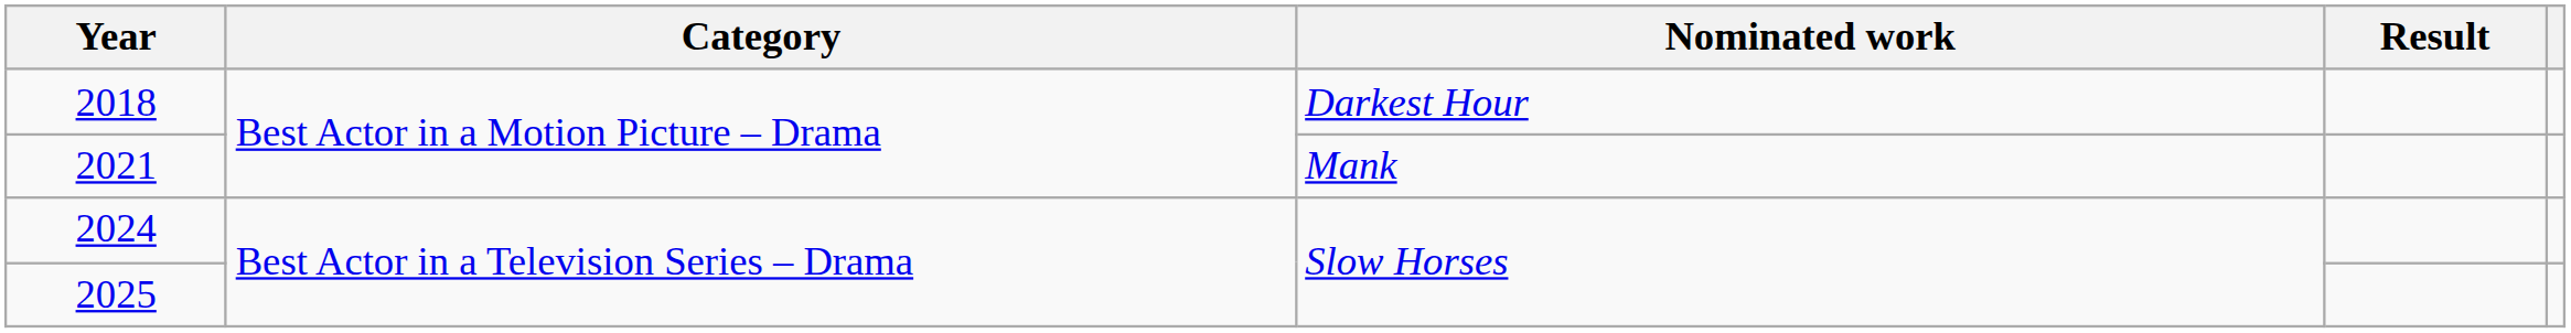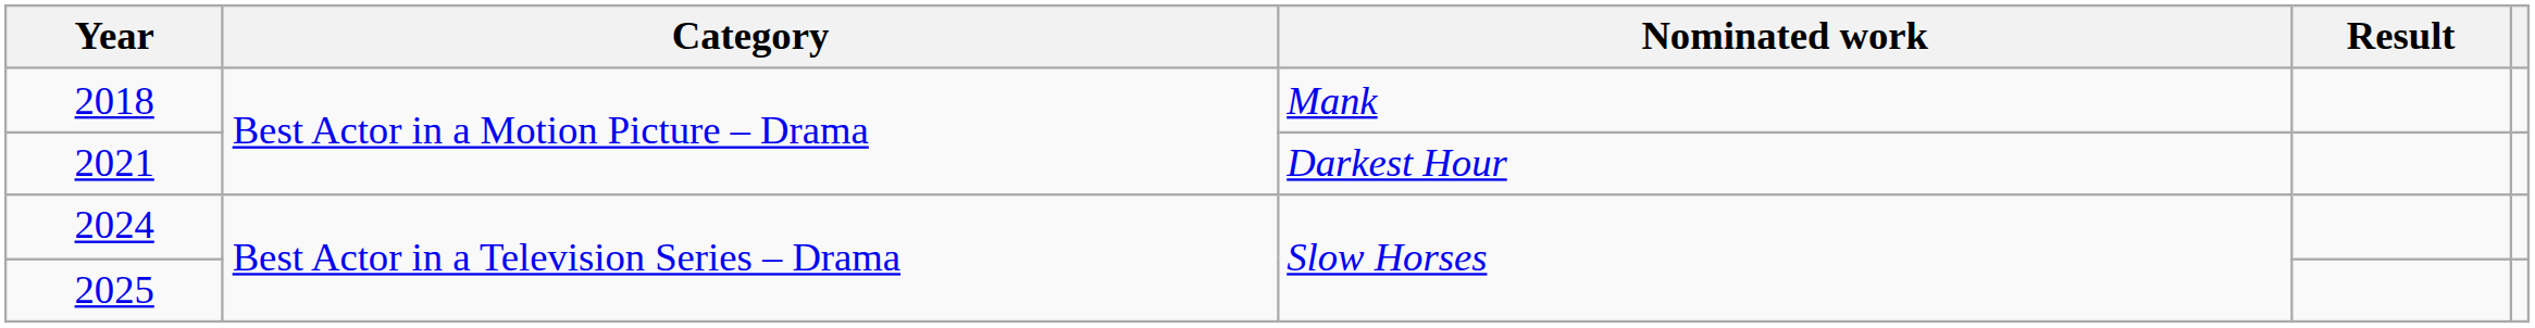 <table class=wikitable>
 <tr>
 <th scope="col" style="width:5em;">Year</th>
 <th scope="col" style="width:26em;">Category</th>
 <th scope="col" style="width:25em;">Nominated work</th>
 <th scope="col" style="width:5em;">Result</th>
 <th></th>
 </tr>
 <tr>
 <td style="text-align:center;"><a href='#'>2018</a></td>
 <td rowspan="2"><a href='#'>Best Actor in a Motion Picture – Drama</a></td>
-<td><em><a href='#'>Darkest Hour</a></em></td>
+<td><em><a href='#'>Mank</a></em></td>
 <td></td>
 <td style="text-align:center;"></td>
 </tr>
 <tr>
 <td style="text-align:center;"><a href='#'>2021</a></td>
-<td><em><a href='#'>Mank</a></em></td>
+<td><em><a href='#'>Darkest Hour</a></em></td>
 <td></td>
 <td style="text-align:center;"></td>
 </tr>
 <tr>
 <td style="text-align:center;"><a href='#'>2024</a></td>
 <td rowspan="2"><a href='#'>Best Actor in a Television Series – Drama</a></td>
 <td rowspan="2"><em><a href='#'>Slow Horses</a></em></td>
 <td></td>
 <td style="text-align:center;"></td>
 </tr>
 <tr>
 <td style="text-align:center;"><a href='#'>2025</a></td>
 <td></td>
 <td style="text-align:center;"></td>
 </tr>
 </table>
